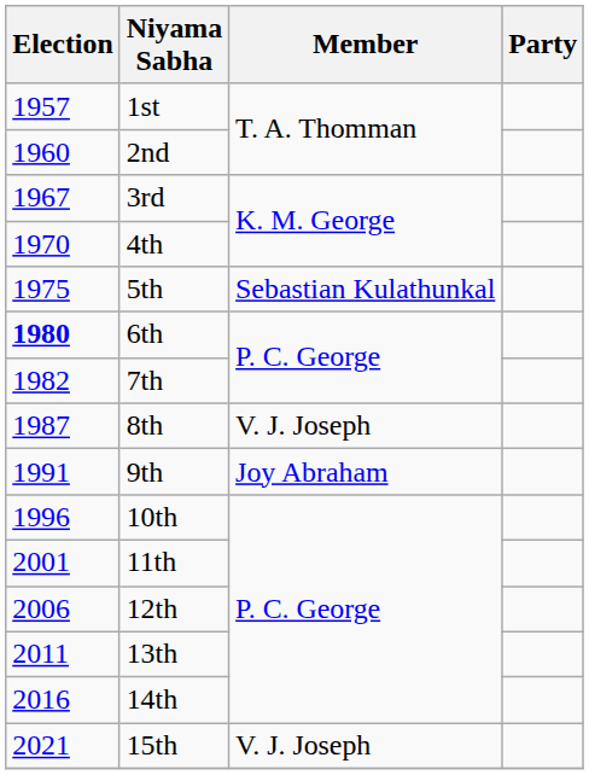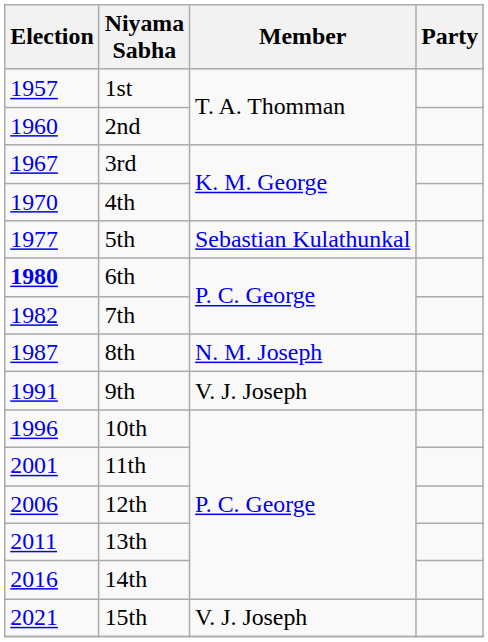 <table class="wikitable sortable">
 <tr>
 <th scope=col>Election</th>
 <th scope=col>Niyama<br>Sabha</th>
 <th scope=col>Member</th>
 <th colspan="2" scope=col>Party</th>
 </tr>
 <tr>
 <td><a href='#'>1957</a></td>
 <td>1st</td>
 <td rowspan="2">T. A. Thomman</td>
 <td></td>
 </tr>
 <tr>
 <td><a href='#'>1960</a></td>
 <td>2nd</td>
 </tr>
 <tr>
 <td><a href='#'>1967</a></td>
 <td>3rd</td>
 <td rowspan="2"><a href='#'>K. M. George</a></td>
 <td></td>
 </tr>
 <tr>
 <td><a href='#'>1970</a></td>
 <td>4th</td>
 </tr>
 <tr>
-<td><a href='#'>1975</a></td>
+<td><a href='#'>1977</a></td>
 <td>5th</td>
 <td><a href='#'>Sebastian Kulathunkal</a></td>
 <td></td>
 </tr>
 <tr>
 <td><strong><a href='#'>1980</a></strong></td>
 <td>6th</td>
 <td rowspan="2"><a href='#'>P. C. George</a></td>
 <td></td>
 </tr>
 <tr>
 <td><a href='#'>1982</a></td>
 <td>7th</td>
 </tr>
 <tr>
 <td><a href='#'>1987</a></td>
 <td>8th</td>
-<td>V. J. Joseph</td>
+<td><a href='#'>N. M. Joseph</a></td>
 <td></td>
 </tr>
 <tr>
 <td><a href='#'>1991</a></td>
 <td>9th</td>
-<td><a href='#'>Joy Abraham</a></td>
+<td>V. J. Joseph</td>
 <td></td>
 </tr>
 <tr>
 <td><a href='#'>1996</a></td>
 <td>10th</td>
 <td rowspan="5"><a href='#'>P. C. George</a></td>
 <td></td>
 </tr>
 <tr>
 <td><a href='#'>2001</a></td>
 <td>11th</td>
 </tr>
 <tr>
 <td><a href='#'>2006</a></td>
 <td>12th</td>
 <td></td>
 </tr>
 <tr>
 <td><a href='#'>2011</a></td>
 <td>13th</td>
 <td></td>
 </tr>
 <tr>
 <td><a href='#'>2016</a></td>
 <td>14th</td>
 <td></td>
 </tr>
 <tr>
 <td><a href='#'>2021</a></td>
 <td>15th</td>
 <td>V. J. Joseph</td>
 <td></td>
 </tr>
 <tr>
 </tr>
 </table>
